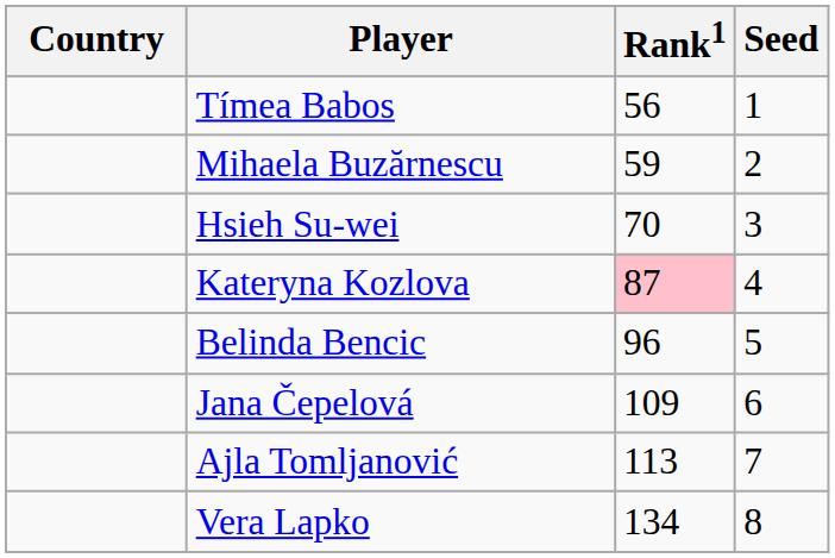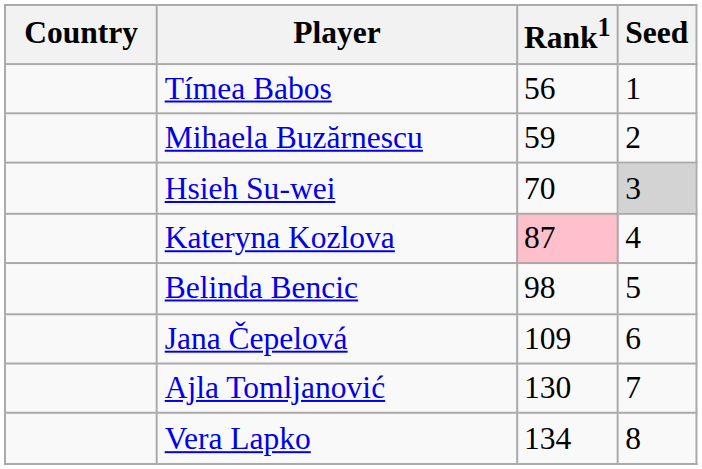 <table class="sortable wikitable">
 <tr>
 <th width="70">Country</th>
 <th width="175">Player</th>
 <th>Rank<sup>1</sup></th>
 <th>Seed</th>
 </tr>
 <tr>
 <td></td>
 <td><a href='#'>Tímea Babos</a></td>
 <td>56</td>
 <td>1</td>
 </tr>
 <tr>
 <td></td>
 <td><a href='#'>Mihaela Buzărnescu</a></td>
 <td>59</td>
 <td>2</td>
 </tr>
 <tr>
 <td></td>
 <td><a href='#'>Hsieh Su-wei</a></td>
 <td>70</td>
-<td>3</td>
+<td style="background: lightgrey;">3</td>
 </tr>
 <tr>
 <td></td>
 <td><a href='#'>Kateryna Kozlova</a></td>
 <td style="background: pink;">87</td>
 <td>4</td>
 </tr>
 <tr>
 <td></td>
 <td><a href='#'>Belinda Bencic</a></td>
-<td>96</td>
+<td>98</td>
 <td>5</td>
 </tr>
 <tr>
 <td></td>
 <td><a href='#'>Jana Čepelová</a></td>
 <td>109</td>
 <td>6</td>
 </tr>
 <tr>
 <td></td>
 <td><a href='#'>Ajla Tomljanović</a></td>
-<td>113</td>
+<td>130</td>
 <td>7</td>
 </tr>
 <tr>
 <td></td>
 <td><a href='#'>Vera Lapko</a></td>
 <td>134</td>
 <td>8</td>
 </tr>
 </table>
